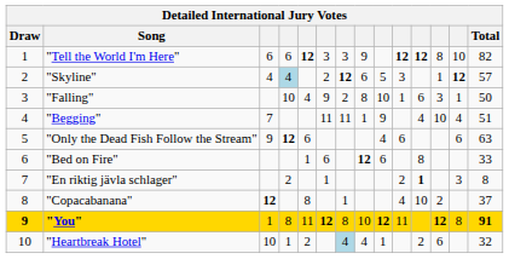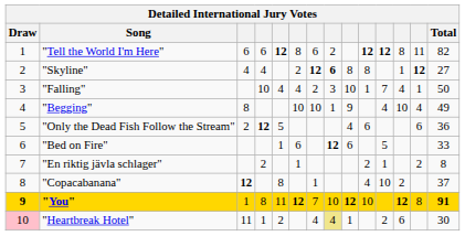 <table class="sortable wikitable" style="margin: 1em auto 1em auto; text-align:center;">
 <tr>
 <th colspan="14">Detailed International Jury Votes</th>
 </tr>
 <tr>
 <th>Draw</th>
 <th>Song</th>
 <th></th>
 <th></th>
 <th></th>
 <th></th>
 <th></th>
 <th></th>
 <th></th>
 <th></th>
 <th></th>
 <th></th>
 <th></th>
 <th>Total</th>
 </tr>
 <tr>
 <td>1</td>
 <td align="left">"<a href='#'>Tell the World I'm Here</a>"</td>
 <td>6</td>
 <td>6</td>
 <td><strong>12</strong></td>
-<td>3</td>
-<td>3</td>
-<td>9</td>
+<td>8</td>
+<td>6</td>
+<td>2</td>
 <td></td>
 <td><strong>12</strong></td>
 <td><strong>12</strong></td>
 <td>8</td>
-<td>10</td>
+<td>11</td>
 <td>82</td>
 </tr>
 <tr>
 <td>2</td>
 <td align="left">"Skyline"</td>
 <td>4</td>
-<td style="background: lightblue;">4</td>
+<td>4</td>
 <td></td>
 <td>2</td>
 <td><strong>12</strong></td>
-<td>6</td>
-<td>5</td>
-<td>3</td>
+<td><strong>6</strong></td>
+<td>8</td>
+<td>8</td>
 <td></td>
 <td>1</td>
 <td><strong>12</strong></td>
-<td>57</td>
+<td>27</td>
 </tr>
 <tr>
 <td>3</td>
 <td align="left">"Falling"</td>
 <td></td>
 <td>10</td>
 <td>4</td>
-<td>9</td>
+<td>4</td>
 <td>2</td>
-<td>8</td>
+<td>3</td>
 <td>10</td>
 <td>1</td>
-<td>6</td>
-<td>3</td>
+<td>7</td>
+<td>4</td>
 <td>1</td>
 <td>50</td>
 </tr>
 <tr>
 <td>4</td>
 <td align="left">"<a href='#'>Begging</a>"</td>
-<td>7</td>
+<td>8</td>
 <td></td>
 <td></td>
-<td>11</td>
-<td>11</td>
+<td>10</td>
+<td>10</td>
 <td>1</td>
 <td>9</td>
 <td></td>
 <td>4</td>
 <td>10</td>
 <td>4</td>
-<td>51</td>
+<td>49</td>
 </tr>
 <tr>
 <td>5</td>
 <td align="left">"Only the Dead Fish Follow the Stream"</td>
-<td>9</td>
+<td>2</td>
 <td><strong>12</strong></td>
-<td>6</td>
+<td>5</td>
 <td></td>
 <td></td>
 <td></td>
 <td>4</td>
 <td>6</td>
 <td></td>
 <td></td>
 <td>6</td>
-<td>63</td>
+<td>36</td>
 </tr>
 <tr>
 <td>6</td>
 <td align="left">"Bed on Fire"</td>
 <td></td>
 <td></td>
 <td>1</td>
 <td>6</td>
 <td></td>
 <td><strong>12</strong></td>
 <td>6</td>
 <td></td>
-<td>8</td>
+<td>5</td>
 <td></td>
 <td></td>
 <td>33</td>
 </tr>
 <tr>
 <td>7</td>
 <td align="left">"En riktig jävla schlager"</td>
 <td></td>
 <td>2</td>
 <td></td>
 <td>1</td>
 <td></td>
 <td></td>
 <td></td>
 <td>2</td>
-<td><strong>1</strong></td>
+<td>1</td>
 <td></td>
-<td>3</td>
+<td>2</td>
 <td>8</td>
 </tr>
 <tr>
 <td>8</td>
 <td align="left">"Copacabanana"</td>
 <td><strong>12</strong></td>
 <td></td>
 <td>8</td>
 <td></td>
 <td>1</td>
 <td></td>
 <td></td>
 <td>4</td>
 <td>10</td>
 <td>2</td>
 <td></td>
 <td>37</td>
 </tr>
 <tr style="background:gold;">
 <td><strong>9</strong></td>
 <td align="left"><strong>"<a href='#'>You</a>"</strong></td>
 <td>1</td>
 <td>8</td>
 <td>11</td>
 <td><strong>12</strong></td>
-<td>8</td>
+<td>7</td>
 <td>10</td>
 <td><strong>12</strong></td>
-<td>11</td>
+<td>10</td>
 <td></td>
 <td><strong>12</strong></td>
 <td>8</td>
 <td><strong>91</strong></td>
 </tr>
 <tr>
-<td>10</td>
+<td style="background: pink;">10</td>
 <td align="left">"<a href='#'>Heartbreak Hotel</a>"</td>
-<td>10</td>
+<td>11</td>
 <td>1</td>
 <td>2</td>
 <td></td>
-<td style="background: lightblue;">4</td>
 <td>4</td>
+<td style="background: khaki;">4</td>
 <td>1</td>
 <td></td>
 <td>2</td>
 <td>6</td>
 <td></td>
-<td>32</td>
+<td>30</td>
 </tr>
 </table>
